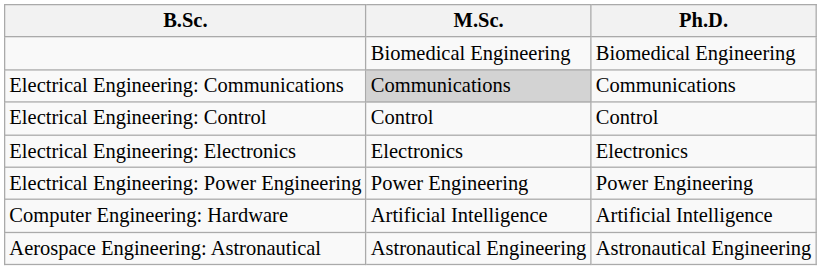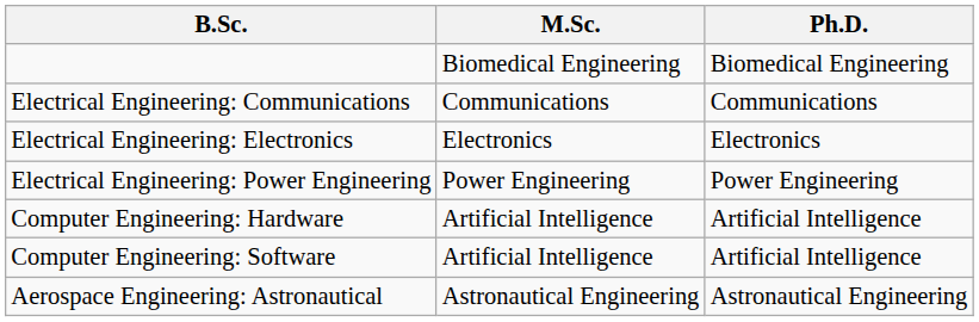 <table class="wikitable">
 <tr>
 <th>B.Sc.</th>
 <th>M.Sc.</th>
 <th>Ph.D.</th>
 </tr>
 <tr>
 <td></td>
 <td>Biomedical Engineering</td>
 <td>Biomedical Engineering</td>
 </tr>
 <tr>
 <td>Electrical Engineering: Communications</td>
-<td style="background: lightgrey;">Communications</td>
 <td>Communications</td>
-</tr>
-<tr>
-<td>Electrical Engineering: Control</td>
-<td>Control</td>
-<td>Control</td>
+<td>Communications</td>
 </tr>
 <tr>
 <td>Electrical Engineering: Electronics</td>
 <td>Electronics</td>
 <td>Electronics</td>
 </tr>
 <tr>
 <td>Electrical Engineering: Power Engineering</td>
 <td>Power Engineering</td>
 <td>Power Engineering</td>
 </tr>
 <tr>
 <td>Computer Engineering: Hardware</td>
 <td>Artificial Intelligence</td>
 <td>Artificial Intelligence</td>
 </tr>
 <tr>
+<td>Computer Engineering: Software</td>
+<td>Artificial Intelligence</td>
+<td>Artificial Intelligence</td>
+</tr>
+<tr>
 <td>Aerospace Engineering: Astronautical</td>
 <td>Astronautical Engineering</td>
 <td>Astronautical Engineering</td>
 </tr>
 </table>
